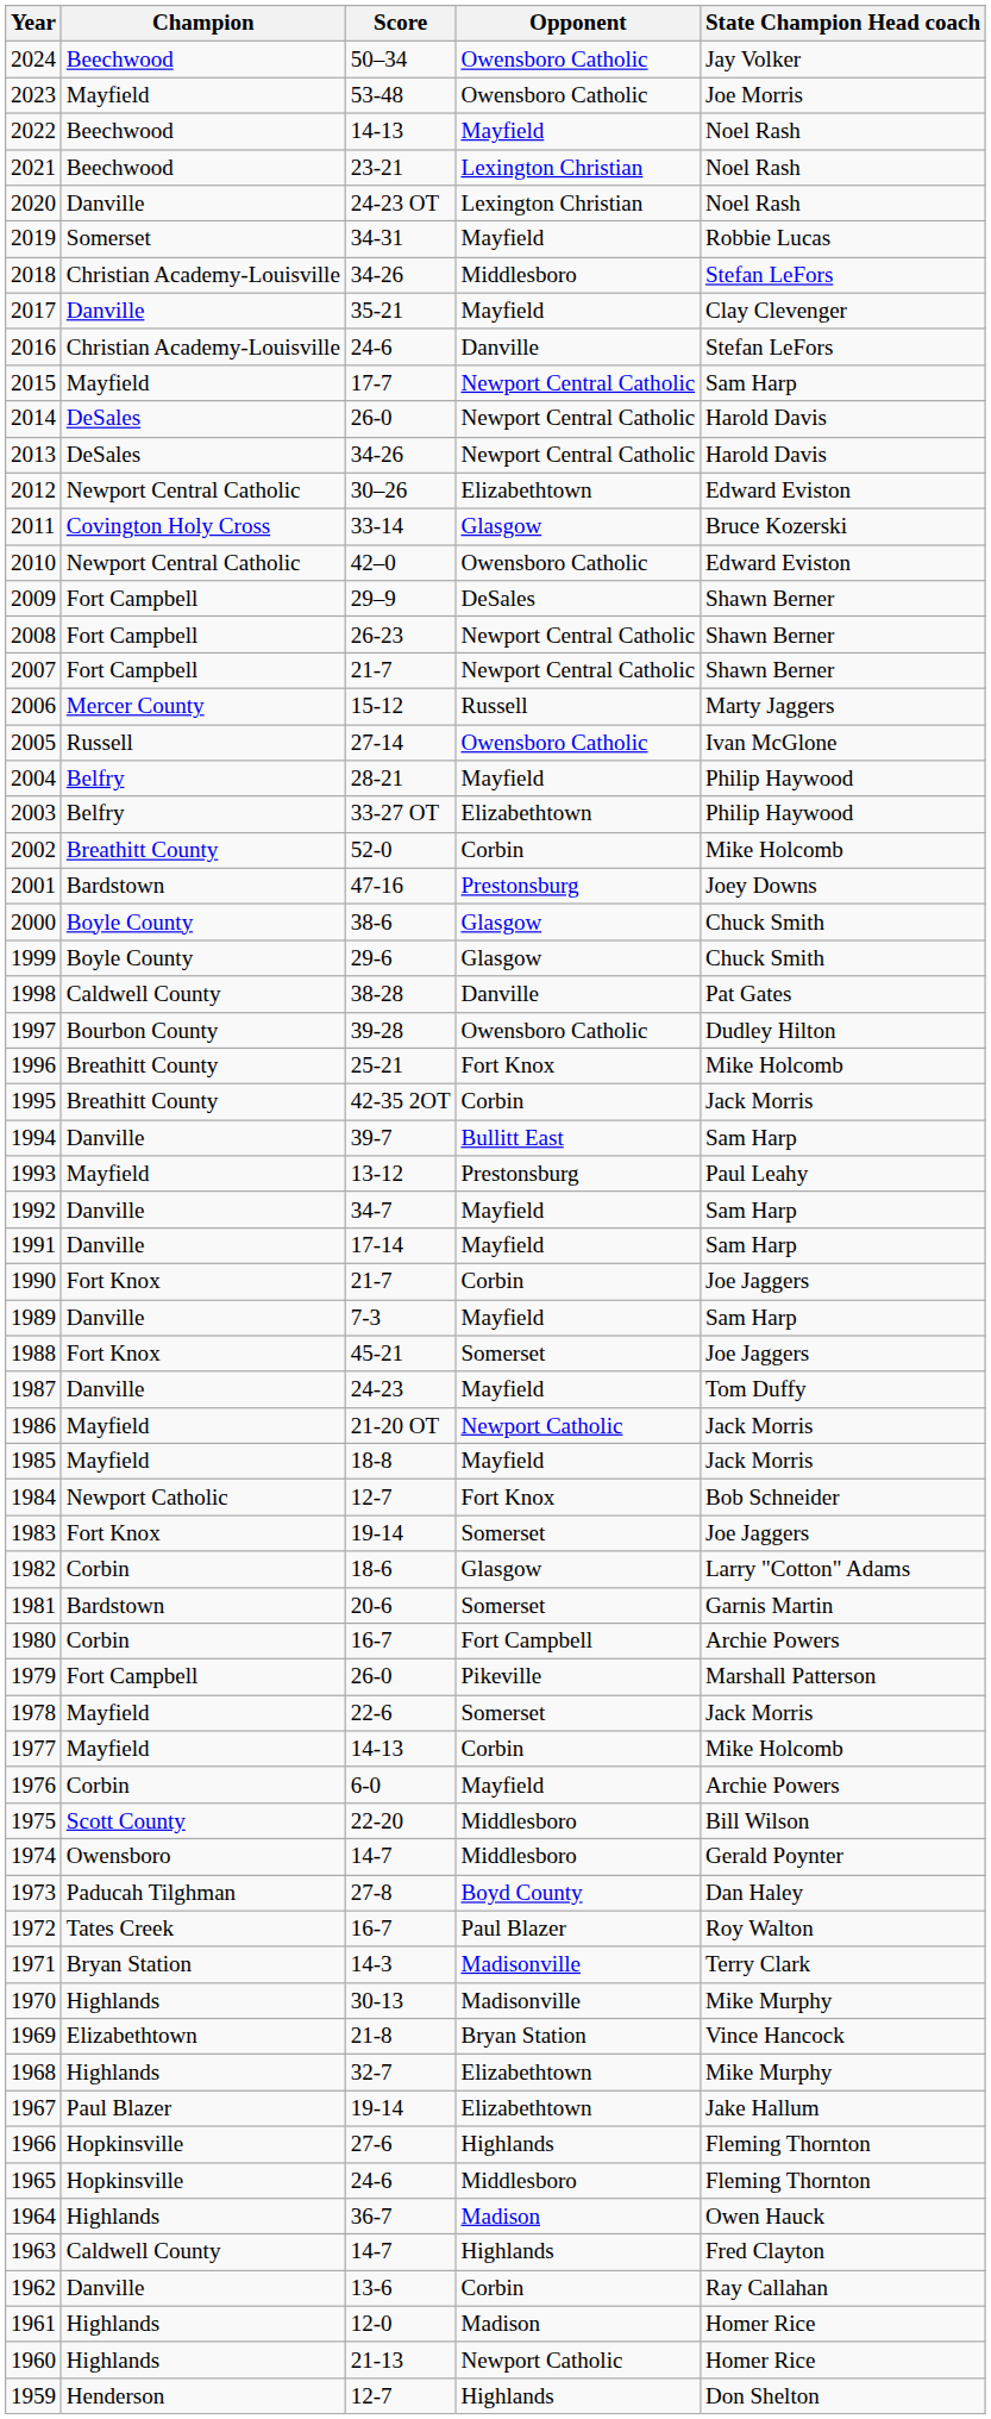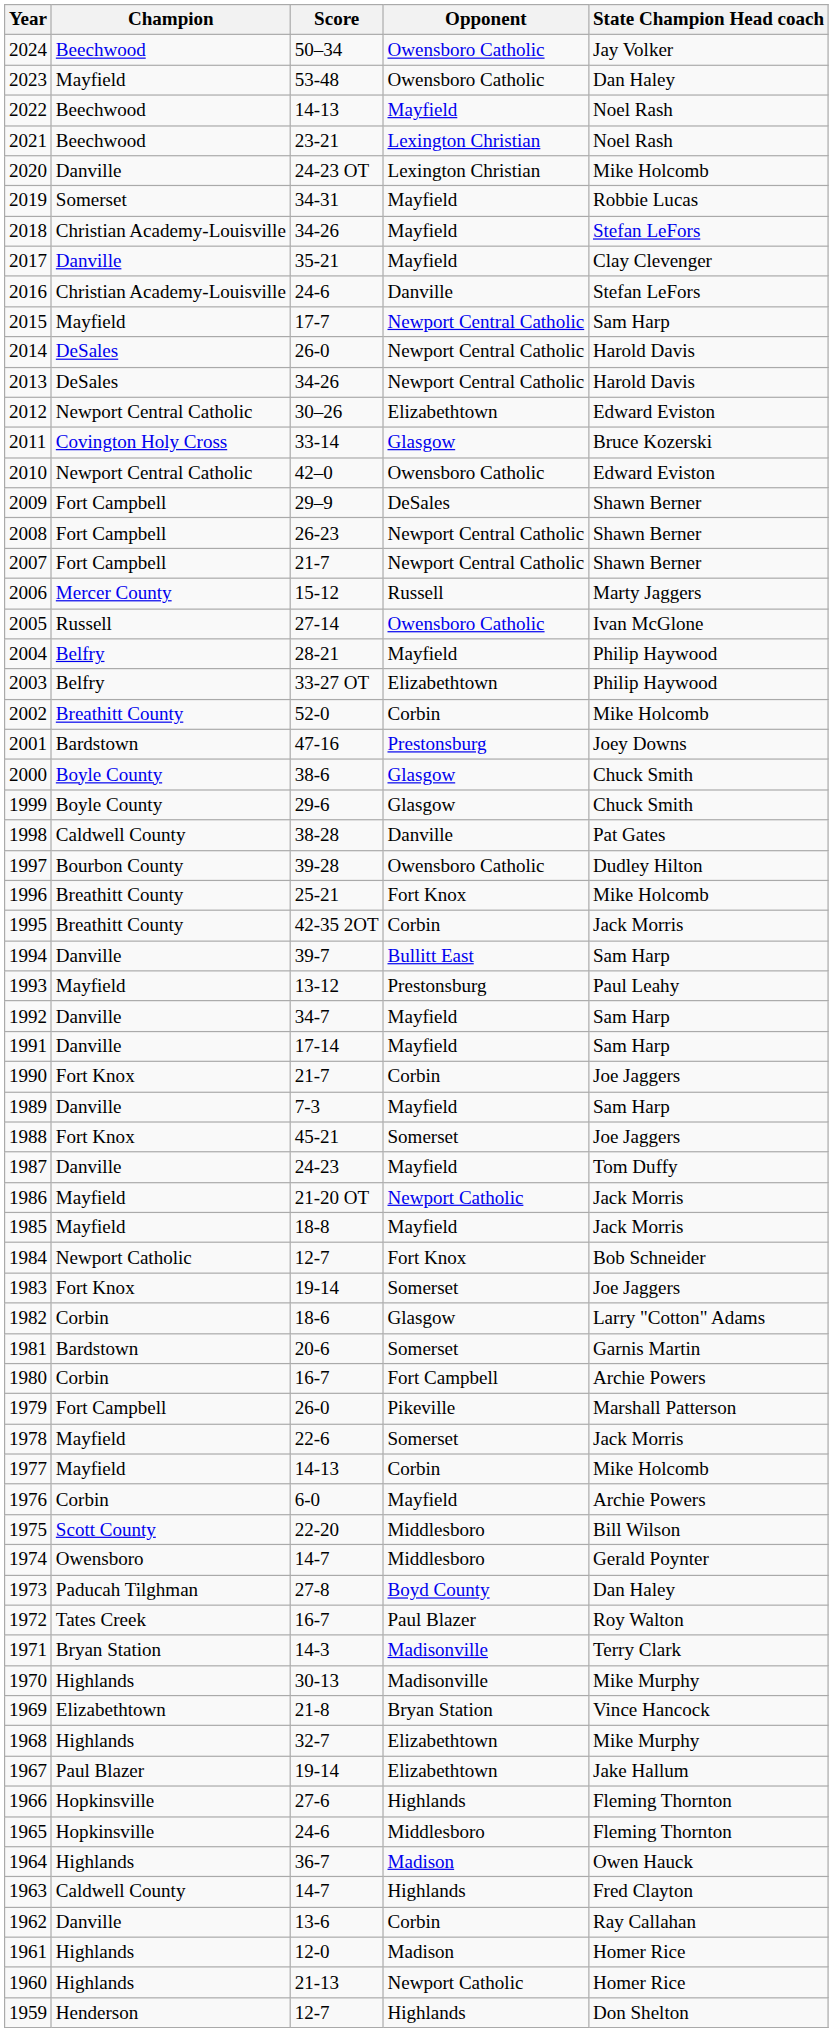 <table class="wikitable">
 <tr>
 <th>Year</th>
 <th>Champion</th>
 <th>Score</th>
 <th>Opponent</th>
 <th>State Champion Head coach</th>
 </tr>
 <tr>
 <td>2024</td>
 <td><a href='#'>Beechwood</a></td>
 <td>50–34</td>
 <td><a href='#'>Owensboro Catholic</a></td>
 <td>Jay Volker</td>
 </tr>
 <tr>
 <td>2023</td>
 <td>Mayfield</td>
 <td>53-48</td>
 <td>Owensboro Catholic</td>
-<td>Joe Morris</td>
+<td>Dan Haley</td>
 </tr>
 <tr>
 <td>2022</td>
 <td>Beechwood</td>
 <td>14-13</td>
 <td><a href='#'>Mayfield</a></td>
 <td>Noel Rash</td>
 </tr>
 <tr>
 <td>2021</td>
 <td>Beechwood</td>
 <td>23-21</td>
 <td><a href='#'>Lexington Christian</a></td>
 <td>Noel Rash</td>
 </tr>
 <tr>
 <td>2020</td>
 <td>Danville</td>
 <td>24-23 OT</td>
 <td>Lexington Christian</td>
-<td>Noel Rash</td>
+<td>Mike Holcomb</td>
 </tr>
 <tr>
 <td>2019</td>
 <td>Somerset</td>
 <td>34-31</td>
 <td>Mayfield</td>
 <td>Robbie Lucas</td>
 </tr>
 <tr>
 <td>2018</td>
 <td>Christian Academy-Louisville</td>
 <td>34-26</td>
-<td>Middlesboro</td>
+<td>Mayfield</td>
 <td><a href='#'>Stefan LeFors</a></td>
 </tr>
 <tr>
 <td>2017</td>
 <td><a href='#'>Danville</a></td>
 <td>35-21</td>
 <td>Mayfield</td>
 <td>Clay Clevenger</td>
 </tr>
 <tr>
 <td>2016</td>
 <td>Christian Academy-Louisville</td>
 <td>24-6</td>
 <td>Danville</td>
 <td>Stefan LeFors</td>
 </tr>
 <tr>
 <td>2015</td>
 <td>Mayfield</td>
 <td>17-7</td>
 <td><a href='#'>Newport Central Catholic</a></td>
 <td>Sam Harp</td>
 </tr>
 <tr>
 <td>2014</td>
 <td><a href='#'>DeSales</a></td>
 <td>26-0</td>
 <td>Newport Central Catholic</td>
 <td>Harold Davis</td>
 </tr>
 <tr>
 <td>2013</td>
 <td>DeSales</td>
 <td>34-26</td>
 <td>Newport Central Catholic</td>
 <td>Harold Davis</td>
 </tr>
 <tr>
 <td>2012</td>
 <td>Newport Central Catholic</td>
 <td>30–26</td>
 <td>Elizabethtown</td>
 <td>Edward Eviston</td>
 </tr>
 <tr>
 <td>2011</td>
 <td><a href='#'>Covington Holy Cross</a></td>
 <td>33-14</td>
 <td><a href='#'>Glasgow</a></td>
 <td>Bruce Kozerski</td>
 </tr>
 <tr>
 <td>2010</td>
 <td>Newport Central Catholic</td>
 <td>42–0</td>
 <td>Owensboro Catholic</td>
 <td>Edward Eviston</td>
 </tr>
 <tr>
 <td>2009</td>
 <td>Fort Campbell</td>
 <td>29–9</td>
 <td>DeSales</td>
 <td>Shawn Berner</td>
 </tr>
 <tr>
 <td>2008</td>
 <td>Fort Campbell</td>
 <td>26-23</td>
 <td>Newport Central Catholic</td>
 <td>Shawn Berner</td>
 </tr>
 <tr>
 <td>2007</td>
 <td>Fort Campbell</td>
 <td>21-7</td>
 <td>Newport Central Catholic</td>
 <td>Shawn Berner</td>
 </tr>
 <tr>
 <td>2006</td>
 <td><a href='#'>Mercer County</a></td>
 <td>15-12</td>
 <td>Russell</td>
 <td>Marty Jaggers</td>
 </tr>
 <tr>
 <td>2005</td>
 <td>Russell</td>
 <td>27-14</td>
 <td><a href='#'>Owensboro Catholic</a></td>
 <td>Ivan McGlone</td>
 </tr>
 <tr>
 <td>2004</td>
 <td><a href='#'>Belfry</a></td>
 <td>28-21</td>
 <td>Mayfield</td>
 <td>Philip Haywood</td>
 </tr>
 <tr>
 <td>2003</td>
 <td>Belfry</td>
 <td>33-27 OT</td>
 <td>Elizabethtown</td>
 <td>Philip Haywood</td>
 </tr>
 <tr>
 <td>2002</td>
 <td><a href='#'>Breathitt County</a></td>
 <td>52-0</td>
 <td>Corbin</td>
 <td>Mike Holcomb</td>
 </tr>
 <tr>
 <td>2001</td>
 <td>Bardstown</td>
 <td>47-16</td>
 <td><a href='#'>Prestonsburg</a></td>
 <td>Joey Downs</td>
 </tr>
 <tr>
 <td>2000</td>
 <td><a href='#'>Boyle County</a></td>
 <td>38-6</td>
 <td><a href='#'>Glasgow</a></td>
 <td>Chuck Smith</td>
 </tr>
 <tr>
 <td>1999</td>
 <td>Boyle County</td>
 <td>29-6</td>
 <td>Glasgow</td>
 <td>Chuck Smith</td>
 </tr>
 <tr>
 <td>1998</td>
 <td>Caldwell County</td>
 <td>38-28</td>
 <td>Danville</td>
 <td>Pat Gates</td>
 </tr>
 <tr>
 <td>1997</td>
 <td>Bourbon County</td>
 <td>39-28</td>
 <td>Owensboro Catholic</td>
 <td>Dudley Hilton</td>
 </tr>
 <tr>
 <td>1996</td>
 <td>Breathitt County</td>
 <td>25-21</td>
 <td>Fort Knox</td>
 <td>Mike Holcomb</td>
 </tr>
 <tr>
 <td>1995</td>
 <td>Breathitt County</td>
 <td>42-35 2OT</td>
 <td>Corbin</td>
 <td>Jack Morris</td>
 </tr>
 <tr>
 <td>1994</td>
 <td>Danville</td>
 <td>39-7</td>
 <td><a href='#'>Bullitt East</a></td>
 <td>Sam Harp</td>
 </tr>
 <tr>
 <td>1993</td>
 <td>Mayfield</td>
 <td>13-12</td>
 <td>Prestonsburg</td>
 <td>Paul Leahy</td>
 </tr>
 <tr>
 <td>1992</td>
 <td>Danville</td>
 <td>34-7</td>
 <td>Mayfield</td>
 <td>Sam Harp</td>
 </tr>
 <tr>
 <td>1991</td>
 <td>Danville</td>
 <td>17-14</td>
 <td>Mayfield</td>
 <td>Sam Harp</td>
 </tr>
 <tr>
 <td>1990</td>
 <td>Fort Knox</td>
 <td>21-7</td>
 <td>Corbin</td>
 <td>Joe Jaggers</td>
 </tr>
 <tr>
 <td>1989</td>
 <td>Danville</td>
 <td>7-3</td>
 <td>Mayfield</td>
 <td>Sam Harp</td>
 </tr>
 <tr>
 <td>1988</td>
 <td>Fort Knox</td>
 <td>45-21</td>
 <td>Somerset</td>
 <td>Joe Jaggers</td>
 </tr>
 <tr>
 <td>1987</td>
 <td>Danville</td>
 <td>24-23</td>
 <td>Mayfield</td>
 <td>Tom Duffy</td>
 </tr>
 <tr>
 <td>1986</td>
 <td>Mayfield</td>
 <td>21-20 OT</td>
 <td><a href='#'>Newport Catholic</a></td>
 <td>Jack Morris</td>
 </tr>
 <tr>
 <td>1985</td>
 <td>Mayfield</td>
 <td>18-8</td>
 <td>Mayfield</td>
 <td>Jack Morris</td>
 </tr>
 <tr>
 <td>1984</td>
 <td>Newport Catholic</td>
 <td>12-7</td>
 <td>Fort Knox</td>
 <td>Bob Schneider</td>
 </tr>
 <tr>
 <td>1983</td>
 <td>Fort Knox</td>
 <td>19-14</td>
 <td>Somerset</td>
 <td>Joe Jaggers</td>
 </tr>
 <tr>
 <td>1982</td>
 <td>Corbin</td>
 <td>18-6</td>
 <td>Glasgow</td>
 <td>Larry "Cotton" Adams</td>
 </tr>
 <tr>
 <td>1981</td>
 <td>Bardstown</td>
 <td>20-6</td>
 <td>Somerset</td>
 <td>Garnis Martin</td>
 </tr>
 <tr>
 <td>1980</td>
 <td>Corbin</td>
 <td>16-7</td>
 <td>Fort Campbell</td>
 <td>Archie Powers</td>
 </tr>
 <tr>
 <td>1979</td>
 <td>Fort Campbell</td>
 <td>26-0</td>
 <td>Pikeville</td>
 <td>Marshall Patterson</td>
 </tr>
 <tr>
 <td>1978</td>
 <td>Mayfield</td>
 <td>22-6</td>
 <td>Somerset</td>
 <td>Jack Morris</td>
 </tr>
 <tr>
 <td>1977</td>
 <td>Mayfield</td>
 <td>14-13</td>
 <td>Corbin</td>
 <td>Mike Holcomb</td>
 </tr>
 <tr>
 <td>1976</td>
 <td>Corbin</td>
 <td>6-0</td>
 <td>Mayfield</td>
 <td>Archie Powers</td>
 </tr>
 <tr>
 <td>1975</td>
 <td><a href='#'>Scott County</a></td>
 <td>22-20</td>
 <td>Middlesboro</td>
 <td>Bill Wilson</td>
 </tr>
 <tr>
 <td>1974</td>
 <td>Owensboro</td>
 <td>14-7</td>
 <td>Middlesboro</td>
 <td>Gerald Poynter</td>
 </tr>
 <tr>
 <td>1973</td>
 <td>Paducah Tilghman</td>
 <td>27-8</td>
 <td><a href='#'>Boyd County</a></td>
 <td>Dan Haley</td>
 </tr>
 <tr>
 <td>1972</td>
 <td>Tates Creek</td>
 <td>16-7</td>
 <td>Paul Blazer</td>
 <td>Roy Walton</td>
 </tr>
 <tr>
 <td>1971</td>
 <td>Bryan Station</td>
 <td>14-3</td>
 <td><a href='#'>Madisonville</a></td>
 <td>Terry Clark</td>
 </tr>
 <tr>
 <td>1970</td>
 <td>Highlands</td>
 <td>30-13</td>
 <td>Madisonville</td>
 <td>Mike Murphy</td>
 </tr>
 <tr>
 <td>1969</td>
 <td>Elizabethtown</td>
 <td>21-8</td>
 <td>Bryan Station</td>
 <td>Vince Hancock</td>
 </tr>
 <tr>
 <td>1968</td>
 <td>Highlands</td>
 <td>32-7</td>
 <td>Elizabethtown</td>
 <td>Mike Murphy</td>
 </tr>
 <tr>
 <td>1967</td>
 <td>Paul Blazer</td>
 <td>19-14</td>
 <td>Elizabethtown</td>
 <td>Jake Hallum</td>
 </tr>
 <tr>
 <td>1966</td>
 <td>Hopkinsville</td>
 <td>27-6</td>
 <td>Highlands</td>
 <td>Fleming Thornton</td>
 </tr>
 <tr>
 <td>1965</td>
 <td>Hopkinsville</td>
 <td>24-6</td>
 <td>Middlesboro</td>
 <td>Fleming Thornton</td>
 </tr>
 <tr>
 <td>1964</td>
 <td>Highlands</td>
 <td>36-7</td>
 <td><a href='#'>Madison</a></td>
 <td>Owen Hauck</td>
 </tr>
 <tr>
 <td>1963</td>
 <td>Caldwell County</td>
 <td>14-7</td>
 <td>Highlands</td>
 <td>Fred Clayton</td>
 </tr>
 <tr>
 <td>1962</td>
 <td>Danville</td>
 <td>13-6</td>
 <td>Corbin</td>
 <td>Ray Callahan</td>
 </tr>
 <tr>
 <td>1961</td>
 <td>Highlands</td>
 <td>12-0</td>
 <td>Madison</td>
 <td>Homer Rice</td>
 </tr>
 <tr>
 <td>1960</td>
 <td>Highlands</td>
 <td>21-13</td>
 <td>Newport Catholic</td>
 <td>Homer Rice</td>
 </tr>
 <tr>
 <td>1959</td>
 <td>Henderson</td>
 <td>12-7</td>
 <td>Highlands</td>
 <td>Don Shelton</td>
 </tr>
 </table>
